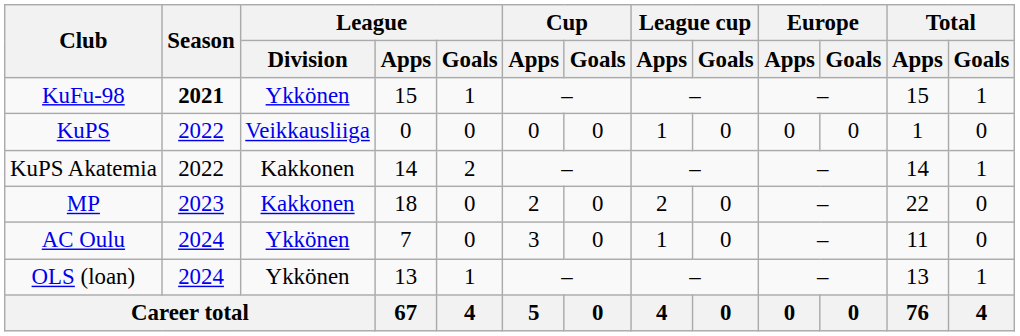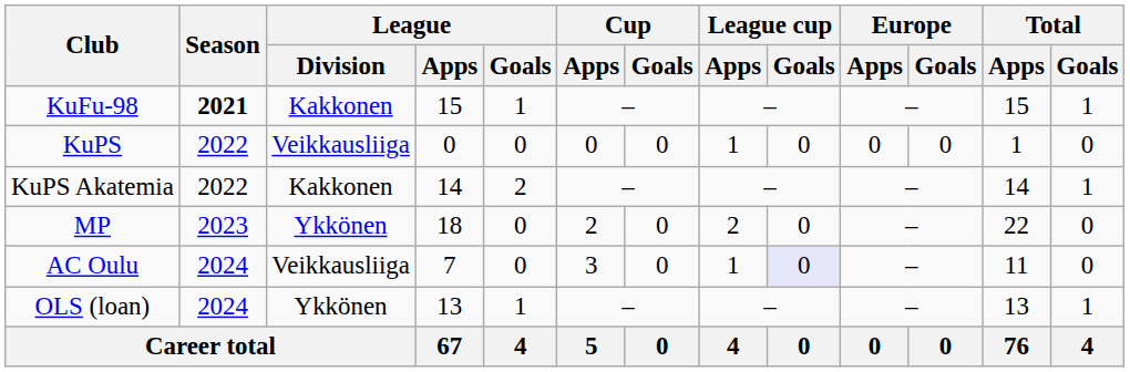 <table class="wikitable" style="text-align:center">
 <tr>
 <th rowspan="2">Club</th>
 <th rowspan="2">Season</th>
 <th colspan="3">League</th>
 <th colspan="2">Cup</th>
 <th colspan="2">League cup</th>
 <th colspan="2">Europe</th>
 <th colspan="2">Total</th>
 </tr>
 <tr>
 <th>Division</th>
 <th>Apps</th>
 <th>Goals</th>
 <th>Apps</th>
 <th>Goals</th>
 <th>Apps</th>
 <th>Goals</th>
 <th>Apps</th>
 <th>Goals</th>
 <th>Apps</th>
 <th>Goals</th>
 </tr>
 <tr>
 <td><a href='#'>KuFu-98</a></td>
 <td><strong>2021</strong></td>
-<td><a href='#'>Ykkönen</a></td>
+<td><a href='#'>Kakkonen</a></td>
 <td>15</td>
 <td>1</td>
 <td colspan=2>–</td>
 <td colspan=2>–</td>
 <td colspan=2>–</td>
 <td>15</td>
 <td>1</td>
 </tr>
 <tr>
 <td><a href='#'>KuPS</a></td>
 <td><a href='#'>2022</a></td>
 <td><a href='#'>Veikkausliiga</a></td>
 <td>0</td>
 <td>0</td>
 <td>0</td>
 <td>0</td>
 <td>1</td>
 <td>0</td>
 <td>0</td>
 <td>0</td>
 <td>1</td>
 <td>0</td>
 </tr>
 <tr>
 <td>KuPS Akatemia</td>
 <td>2022</td>
 <td>Kakkonen</td>
 <td>14</td>
 <td>2</td>
 <td colspan=2>–</td>
 <td colspan=2>–</td>
 <td colspan=2>–</td>
 <td>14</td>
 <td>1</td>
 </tr>
 <tr>
 <td><a href='#'>MP</a></td>
 <td><a href='#'>2023</a></td>
-<td><a href='#'>Kakkonen</a></td>
+<td><a href='#'>Ykkönen</a></td>
 <td>18</td>
 <td>0</td>
 <td>2</td>
 <td>0</td>
 <td>2</td>
 <td>0</td>
 <td colspan=2>–</td>
 <td>22</td>
 <td>0</td>
 </tr>
 <tr>
 <td><a href='#'>AC Oulu</a></td>
 <td><a href='#'>2024</a></td>
-<td><a href='#'>Ykkönen</a></td>
+<td>Veikkausliiga</td>
 <td>7</td>
 <td>0</td>
 <td>3</td>
 <td>0</td>
 <td>1</td>
-<td>0</td>
+<td style="background: lavender;">0</td>
 <td colspan=2>–</td>
 <td>11</td>
 <td>0</td>
 </tr>
 <tr>
 <td><a href='#'>OLS</a> (loan)</td>
 <td><a href='#'>2024</a></td>
 <td>Ykkönen</td>
 <td>13</td>
 <td>1</td>
 <td colspan=2>–</td>
 <td colspan=2>–</td>
 <td colspan=2>–</td>
 <td>13</td>
 <td>1</td>
 </tr>
 <tr>
 <th colspan="3">Career total</th>
 <th>67</th>
 <th>4</th>
 <th>5</th>
 <th>0</th>
 <th>4</th>
 <th>0</th>
 <th>0</th>
 <th>0</th>
 <th>76</th>
 <th>4</th>
 </tr>
 </table>
